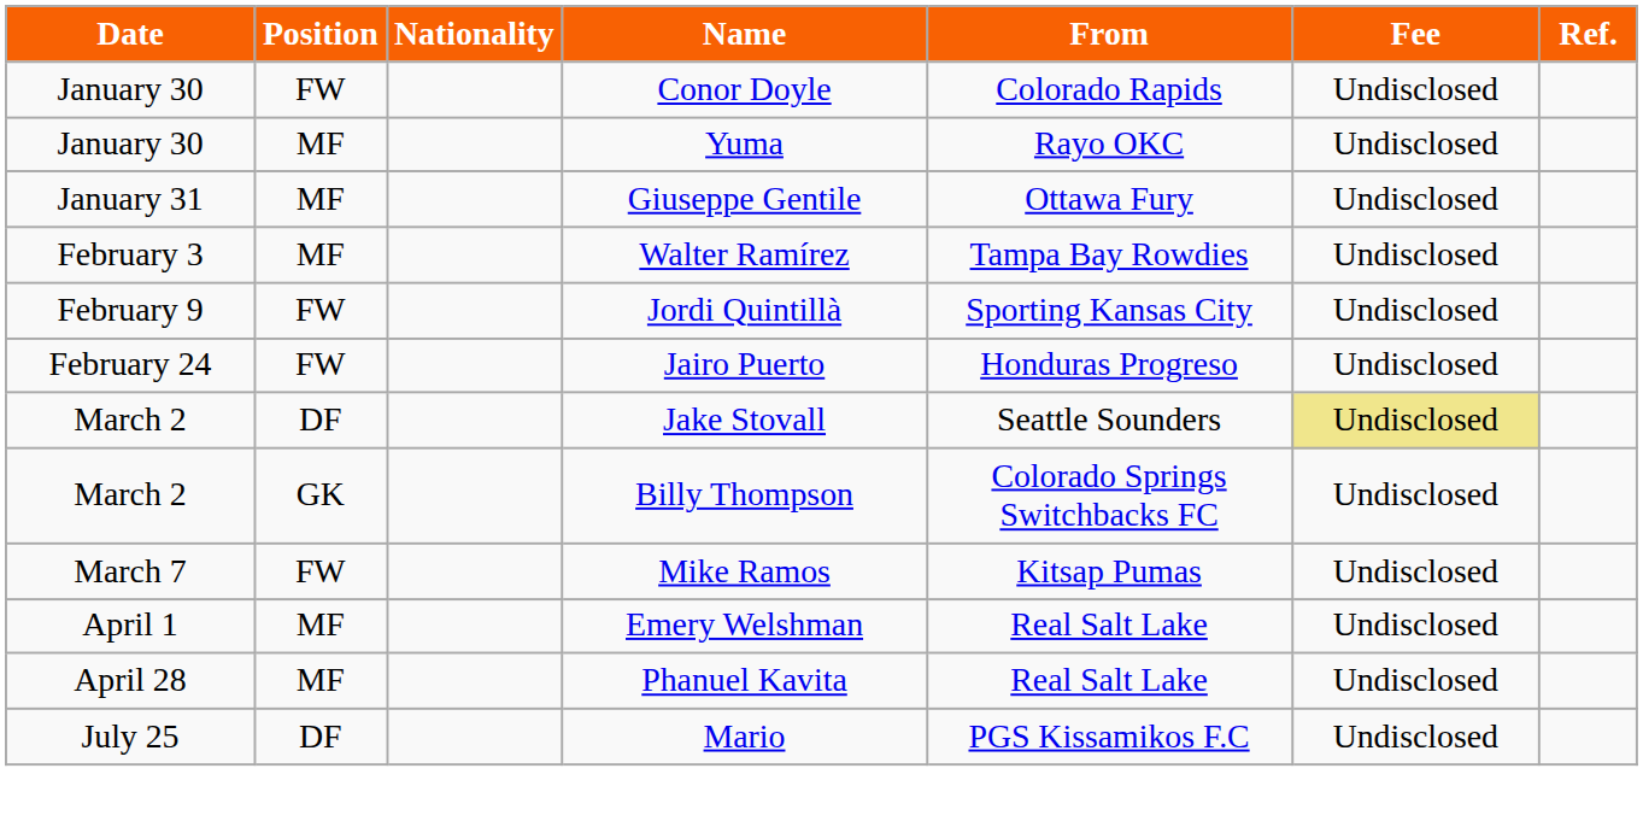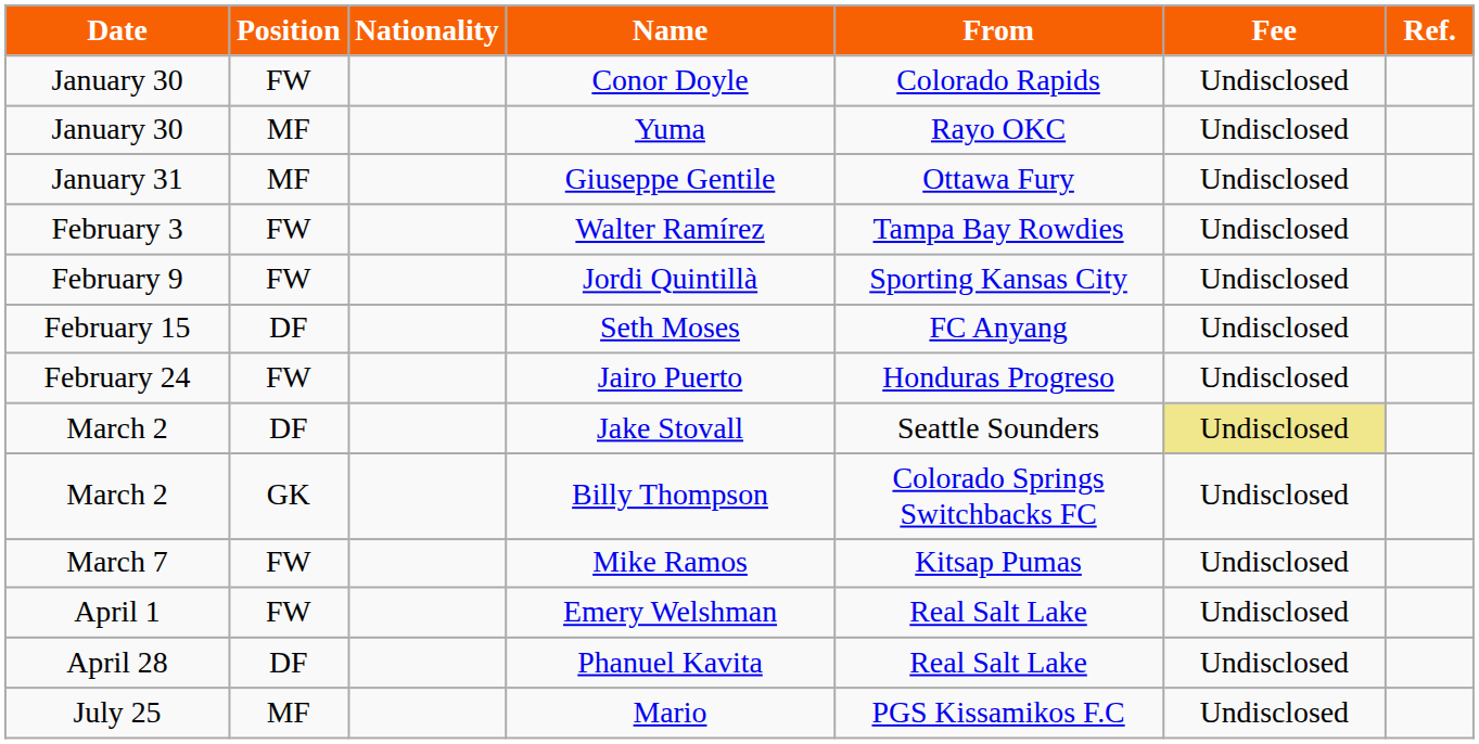 <table class="wikitable"  style="text-align:center; font-size:90%; ">
 <tr>
 <th style="background:#F86103; color:white; width:100px;">Date</th>
 <th style="background:#F86103; color:white; width:50px;">Position</th>
 <th style="background:#F86103; color:white; width:50px;">Nationality</th>
 <th style="background:#F86103; color:white; width:150px;">Name</th>
 <th style="background:#F86103; color:white; width:150px;">From</th>
 <th style="background:#F86103; color:white; width:100px;">Fee</th>
 <th style="background:#F86103; color:white; width:35px;">Ref.</th>
 </tr>
 <tr>
 <td>January 30</td>
 <td>FW</td>
 <td></td>
 <td><a href='#'>Conor Doyle</a></td>
 <td><a href='#'>Colorado Rapids</a></td>
 <td>Undisclosed</td>
 <td></td>
 </tr>
 <tr>
 <td>January 30</td>
 <td>MF</td>
 <td></td>
 <td><a href='#'>Yuma</a></td>
 <td><a href='#'>Rayo OKC</a></td>
 <td>Undisclosed</td>
 <td></td>
 </tr>
 <tr>
 <td>January 31</td>
 <td>MF</td>
 <td></td>
 <td><a href='#'>Giuseppe Gentile</a></td>
 <td><a href='#'>Ottawa Fury</a></td>
 <td>Undisclosed</td>
 <td></td>
 </tr>
 <tr>
 <td>February 3</td>
-<td>MF</td>
+<td>FW</td>
 <td></td>
 <td><a href='#'>Walter Ramírez</a></td>
 <td><a href='#'>Tampa Bay Rowdies</a></td>
 <td>Undisclosed</td>
 <td></td>
 </tr>
 <tr>
 <td>February 9</td>
 <td>FW</td>
 <td></td>
 <td><a href='#'>Jordi Quintillà</a></td>
 <td><a href='#'>Sporting Kansas City</a></td>
+<td>Undisclosed</td>
+<td></td>
+</tr>
+<tr>
+<td>February 15</td>
+<td>DF</td>
+<td></td>
+<td><a href='#'>Seth Moses</a></td>
+<td> <a href='#'>FC Anyang</a></td>
 <td>Undisclosed</td>
 <td></td>
 </tr>
 <tr>
 <td>February 24</td>
 <td>FW</td>
 <td></td>
 <td><a href='#'>Jairo Puerto</a></td>
 <td> <a href='#'>Honduras Progreso</a></td>
 <td>Undisclosed</td>
 <td></td>
 </tr>
 <tr>
 <td>March 2</td>
 <td>DF</td>
 <td></td>
 <td><a href='#'>Jake Stovall</a></td>
 <td>Seattle Sounders</td>
 <td style="background: khaki;">Undisclosed</td>
 <td></td>
 </tr>
 <tr>
 <td>March 2</td>
 <td>GK</td>
 <td></td>
 <td><a href='#'>Billy Thompson</a></td>
 <td><a href='#'>Colorado Springs Switchbacks FC</a></td>
 <td>Undisclosed</td>
 <td></td>
 </tr>
 <tr>
 <td>March 7</td>
 <td>FW</td>
 <td></td>
 <td><a href='#'>Mike Ramos</a></td>
 <td><a href='#'>Kitsap Pumas</a></td>
 <td>Undisclosed</td>
 <td></td>
 </tr>
 <tr>
 <td>April 1</td>
-<td>MF</td>
+<td>FW</td>
 <td></td>
 <td><a href='#'>Emery Welshman</a></td>
 <td><a href='#'>Real Salt Lake</a></td>
 <td>Undisclosed</td>
 <td></td>
 </tr>
 <tr>
 <td>April 28</td>
-<td>MF</td>
+<td>DF</td>
 <td></td>
 <td><a href='#'>Phanuel Kavita</a></td>
 <td><a href='#'>Real Salt Lake</a></td>
 <td>Undisclosed</td>
 <td></td>
 </tr>
 <tr>
 <td>July 25</td>
-<td>DF</td>
+<td>MF</td>
 <td></td>
 <td><a href='#'>Mario</a></td>
 <td> <a href='#'>PGS Kissamikos F.C</a></td>
 <td>Undisclosed</td>
 <td></td>
 </tr>
 </table>
